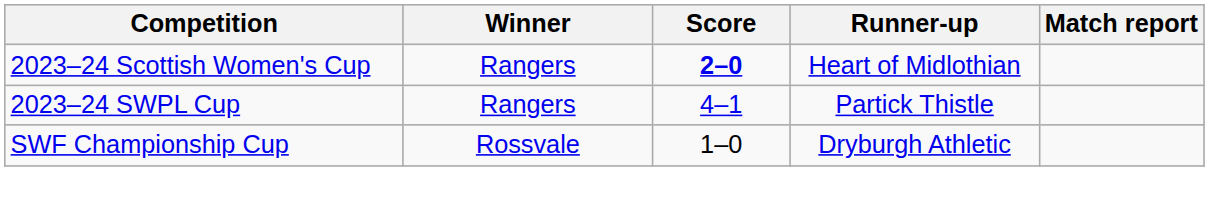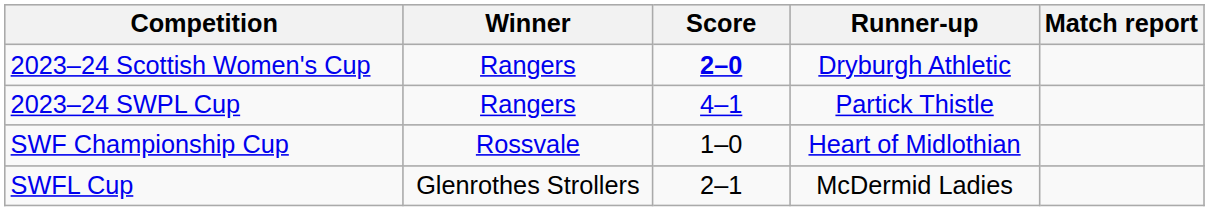 <table class="wikitable" style="text-align:center">
 <tr>
 <th width=245>Competition</th>
 <th width=150>Winner</th>
 <th width=80>Score</th>
 <th width=150>Runner-up</th>
 <th>Match report</th>
 </tr>
 <tr>
 <td align=left><a href='#'>2023–24 Scottish Women's Cup</a></td>
 <td><a href='#'>Rangers</a></td>
 <td><strong><a href='#'>2–0</a></strong></td>
-<td><a href='#'>Heart of Midlothian</a></td>
+<td><a href='#'>Dryburgh Athletic</a></td>
 <td></td>
 </tr>
 <tr>
 <td align=left><a href='#'>2023–24 SWPL Cup</a></td>
 <td><a href='#'>Rangers</a></td>
 <td><a href='#'>4–1</a></td>
 <td><a href='#'>Partick Thistle</a></td>
 <td></td>
 </tr>
 <tr>
 <td align=left><a href='#'>SWF Championship Cup</a></td>
 <td><a href='#'>Rossvale</a></td>
 <td>1–0</td>
-<td><a href='#'>Dryburgh Athletic</a></td>
+<td><a href='#'>Heart of Midlothian</a></td>
+<td></td>
+</tr>
+<tr>
+<td align=left><a href='#'>SWFL Cup</a></td>
+<td>Glenrothes Strollers</td>
+<td>2–1</td>
+<td>McDermid Ladies</td>
 <td></td>
 </tr>
 </table>
